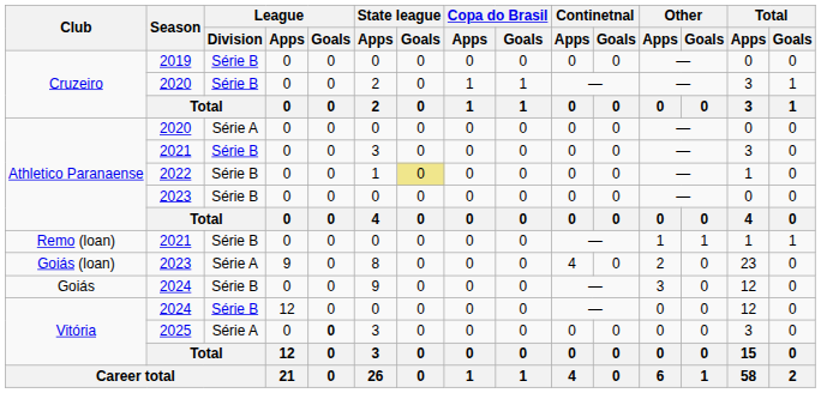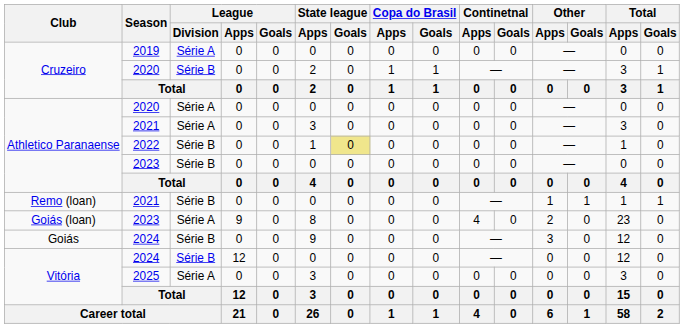 <table class="wikitable" style="text-align:center">
 <tr>
 <th rowspan="2">Club</th>
 <th rowspan="2">Season</th>
 <th colspan="3">League</th>
 <th colspan="2">State league</th>
 <th colspan="2"><a href='#'>Copa do Brasil</a></th>
 <th colspan="2">Continetnal</th>
 <th colspan="2">Other</th>
 <th colspan="2">Total</th>
 </tr>
 <tr>
 <th>Division</th>
 <th>Apps</th>
 <th>Goals</th>
 <th>Apps</th>
 <th>Goals</th>
 <th>Apps</th>
 <th>Goals</th>
 <th>Apps</th>
 <th>Goals</th>
 <th>Apps</th>
 <th>Goals</th>
 <th>Apps</th>
 <th>Goals</th>
 </tr>
 <tr>
 <td rowspan="3"><a href='#'>Cruzeiro</a></td>
 <td><a href='#'>2019</a></td>
-<td><a href='#'>Série B</a></td>
+<td><a href='#'>Série A</a></td>
 <td>0</td>
 <td>0</td>
 <td>0</td>
 <td>0</td>
 <td>0</td>
 <td>0</td>
 <td>0</td>
 <td>0</td>
 <td colspan="2">—</td>
 <td>0</td>
 <td>0</td>
 </tr>
 <tr>
 <td><a href='#'>2020</a></td>
 <td><a href='#'>Série B</a></td>
 <td>0</td>
 <td>0</td>
 <td>2</td>
 <td>0</td>
 <td>1</td>
 <td>1</td>
 <td colspan="2">—</td>
 <td colspan="2">—</td>
 <td>3</td>
 <td>1</td>
 </tr>
 <tr>
 <th colspan="2">Total</th>
 <th>0</th>
 <th>0</th>
 <th>2</th>
 <th>0</th>
 <th>1</th>
 <th>1</th>
 <th>0</th>
 <th>0</th>
 <th>0</th>
 <th>0</th>
 <th>3</th>
 <th>1</th>
 </tr>
 <tr>
 <td rowspan="5"><a href='#'>	Athletico Paranaense</a></td>
 <td><a href='#'>2020</a></td>
 <td>Série A</td>
 <td>0</td>
 <td>0</td>
 <td>0</td>
 <td>0</td>
 <td>0</td>
 <td>0</td>
 <td>0</td>
 <td>0</td>
 <td colspan="2">—</td>
 <td>0</td>
 <td>0</td>
 </tr>
 <tr>
 <td><a href='#'>2021</a></td>
-<td><a href='#'>Série B</a></td>
+<td>Série A</td>
 <td>0</td>
 <td>0</td>
 <td>3</td>
 <td>0</td>
 <td>0</td>
 <td>0</td>
 <td>0</td>
 <td>0</td>
 <td colspan="2">—</td>
 <td>3</td>
 <td>0</td>
 </tr>
 <tr>
 <td><a href='#'>2022</a></td>
 <td>Série B</td>
 <td>0</td>
 <td>0</td>
 <td>1</td>
 <td style="background: khaki;">0</td>
 <td>0</td>
 <td>0</td>
 <td>0</td>
 <td>0</td>
 <td colspan="2">—</td>
 <td>1</td>
 <td>0</td>
 </tr>
 <tr>
 <td><a href='#'>2023</a></td>
 <td>Série B</td>
 <td>0</td>
 <td>0</td>
 <td>0</td>
 <td>0</td>
 <td>0</td>
 <td>0</td>
 <td>0</td>
 <td>0</td>
 <td colspan="2">—</td>
 <td>0</td>
 <td>0</td>
 </tr>
 <tr>
 <th colspan="2">Total</th>
 <th>0</th>
 <th>0</th>
 <th>4</th>
 <th>0</th>
 <th>0</th>
 <th>0</th>
 <th>0</th>
 <th>0</th>
 <th>0</th>
 <th>0</th>
 <th>4</th>
 <th>0</th>
 </tr>
 <tr>
 <td><a href='#'>Remo</a> (loan)</td>
 <td><a href='#'>2021</a></td>
 <td>Série B</td>
 <td>0</td>
 <td>0</td>
 <td>0</td>
 <td>0</td>
 <td>0</td>
 <td>0</td>
 <td colspan="2">—</td>
 <td>1</td>
 <td>1</td>
 <td>1</td>
 <td>1</td>
 </tr>
 <tr>
 <td><a href='#'>Goiás</a> (loan)</td>
 <td><a href='#'>2023</a></td>
 <td>Série A</td>
 <td>9</td>
 <td>0</td>
 <td>8</td>
 <td>0</td>
 <td>0</td>
 <td>0</td>
 <td>4</td>
 <td>0</td>
 <td>2</td>
 <td>0</td>
 <td>23</td>
 <td>0</td>
 </tr>
 <tr>
 <td>Goiás</td>
 <td><a href='#'>2024</a></td>
 <td>Série B</td>
 <td>0</td>
 <td>0</td>
 <td>9</td>
 <td>0</td>
 <td>0</td>
 <td>0</td>
 <td colspan="2">—</td>
 <td>3</td>
 <td>0</td>
 <td>12</td>
 <td>0</td>
 </tr>
 <tr>
 <td rowspan="3"><a href='#'>Vitória</a></td>
 <td><a href='#'>2024</a></td>
 <td><a href='#'>Série B</a></td>
 <td>12</td>
 <td>0</td>
 <td>0</td>
 <td>0</td>
 <td>0</td>
 <td>0</td>
 <td colspan="2">—</td>
 <td>0</td>
 <td>0</td>
 <td>12</td>
 <td>0</td>
 </tr>
 <tr>
 <td><a href='#'>2025</a></td>
 <td>Série A</td>
 <td>0</td>
-<td><strong>0</strong></td>
+<td>0</td>
 <td>3</td>
 <td>0</td>
 <td>0</td>
 <td>0</td>
 <td>0</td>
 <td>0</td>
 <td>0</td>
 <td>0</td>
 <td>3</td>
 <td>0</td>
 </tr>
 <tr>
 <th colspan="2">Total</th>
 <th>12</th>
 <th>0</th>
 <th>3</th>
 <th>0</th>
 <th>0</th>
 <th>0</th>
 <th>0</th>
 <th>0</th>
 <th>0</th>
 <th>0</th>
 <th>15</th>
 <th>0</th>
 </tr>
 <tr>
 <th colspan="3">Career total</th>
 <th>21</th>
 <th>0</th>
 <th>26</th>
 <th>0</th>
 <th>1</th>
 <th>1</th>
 <th>4</th>
 <th>0</th>
 <th>6</th>
 <th>1</th>
 <th>58</th>
 <th>2</th>
 </tr>
 </table>
